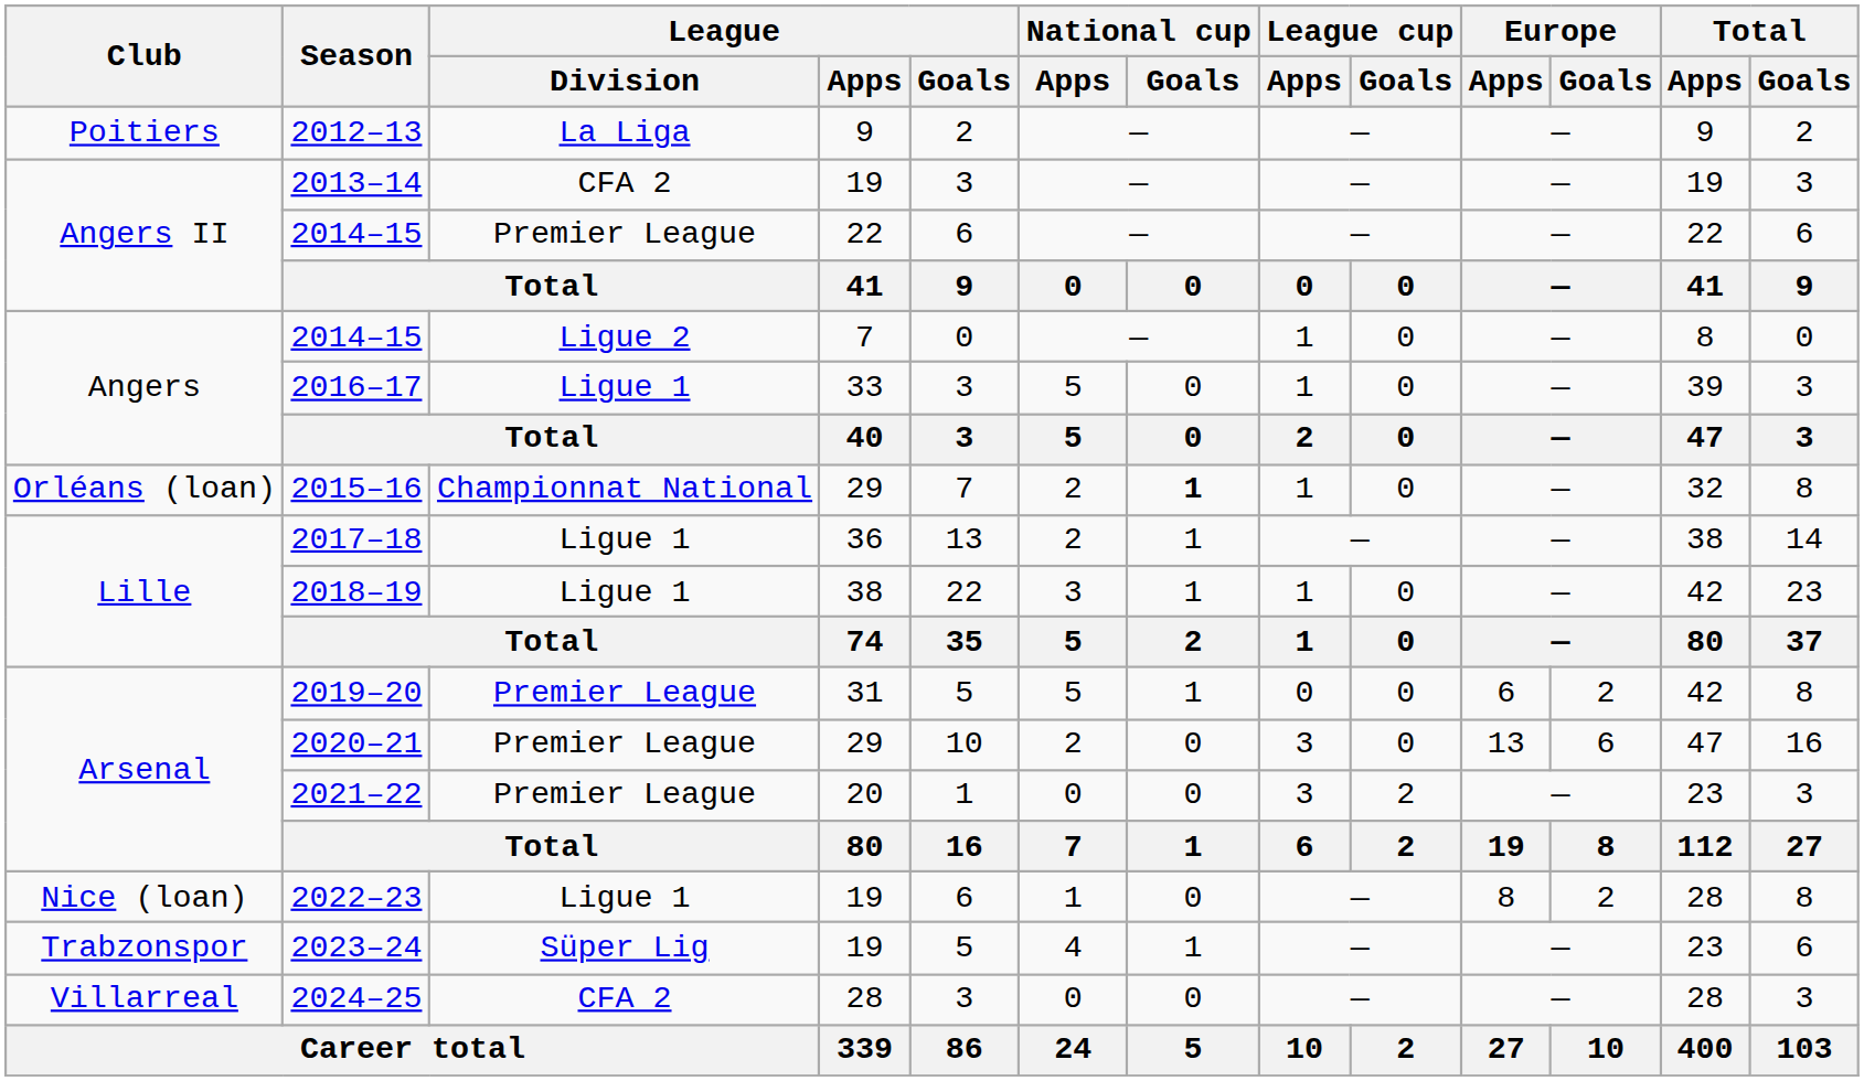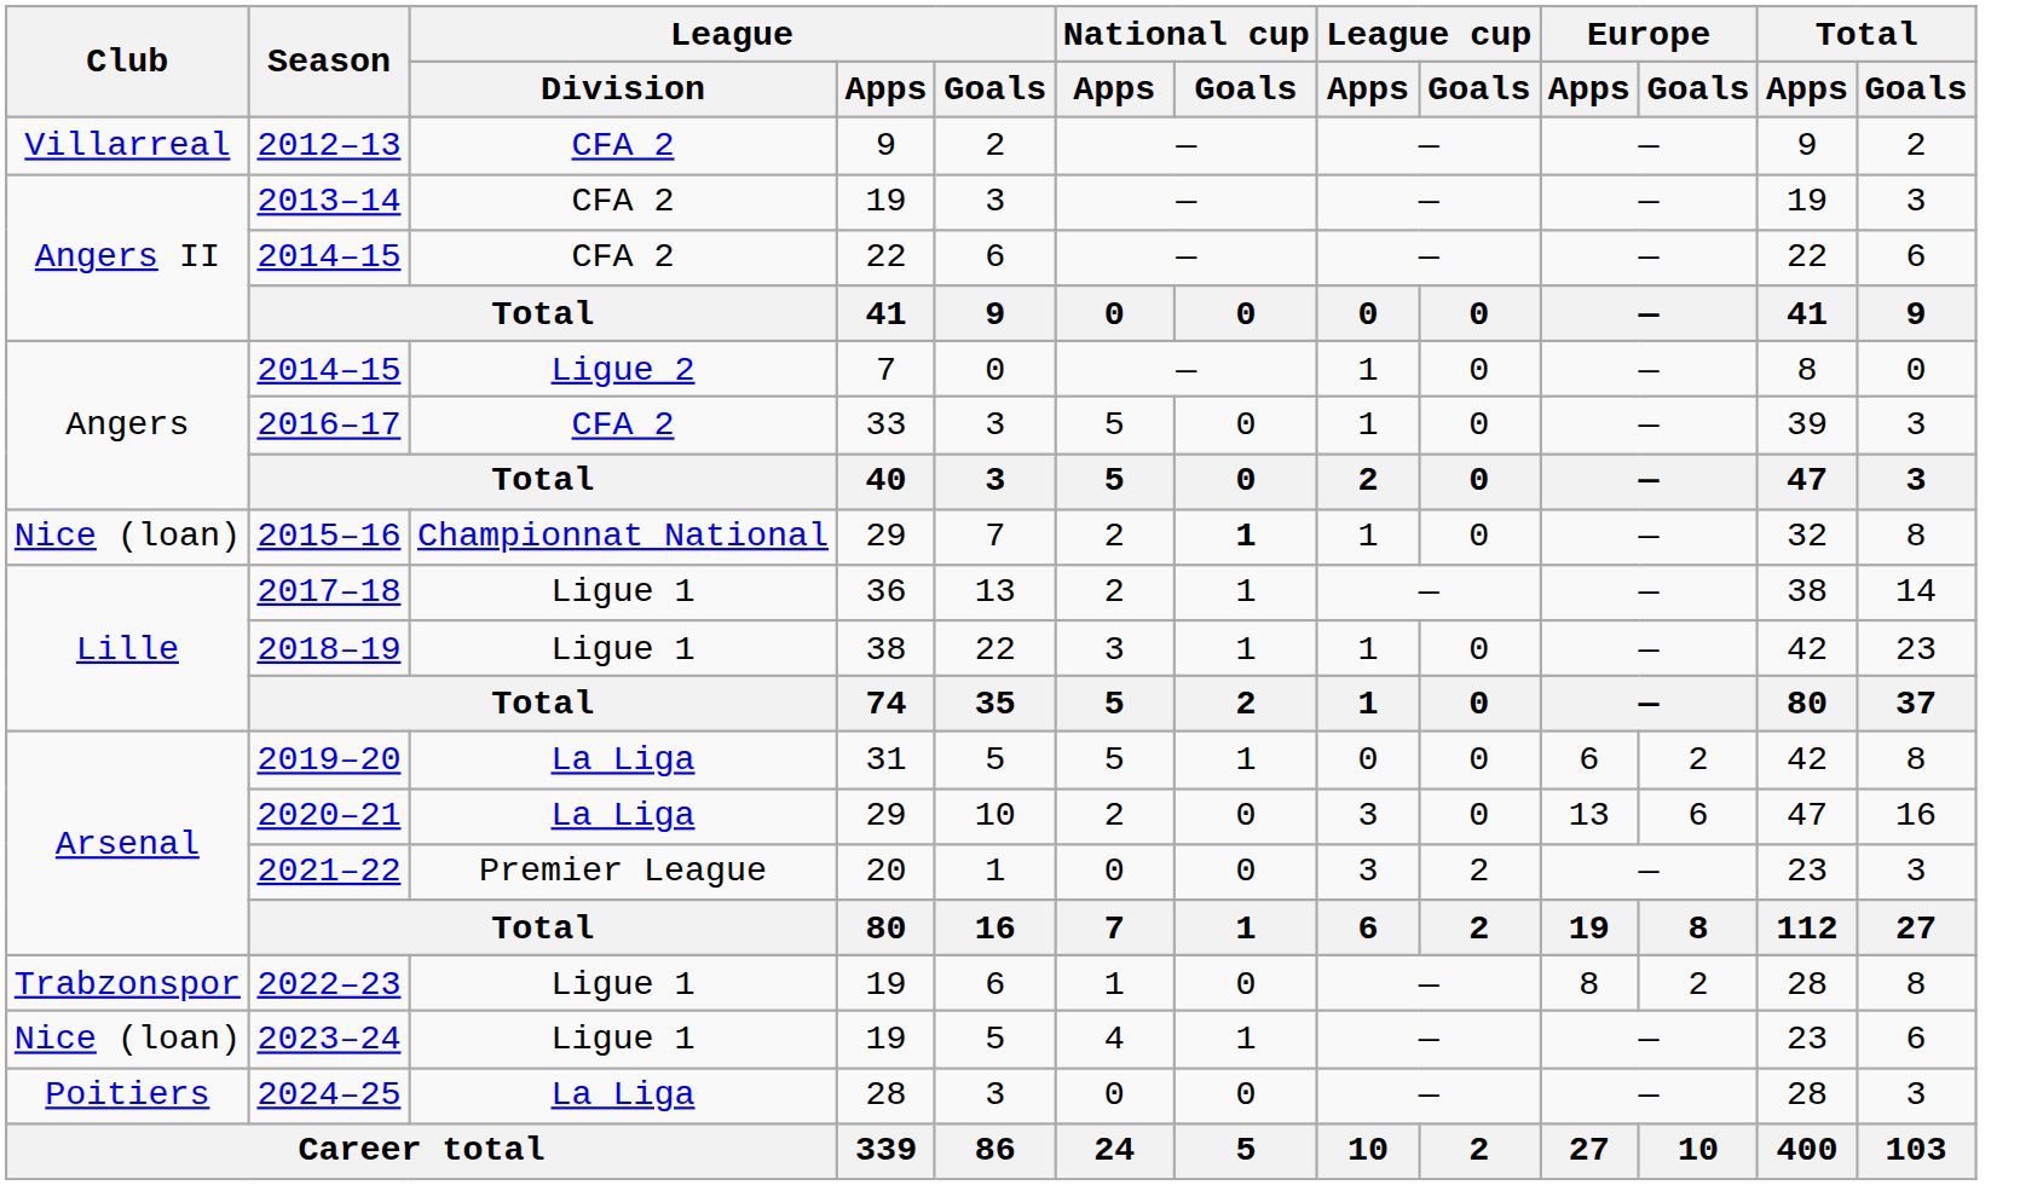 <table class="wikitable" style="text-align: center;">
 <tr>
 <th rowspan="2">Club</th>
 <th rowspan="2">Season</th>
 <th colspan="3">League</th>
 <th colspan="2">National cup</th>
 <th colspan="2">League cup</th>
 <th colspan="2">Europe</th>
 <th colspan="2">Total</th>
 </tr>
 <tr>
 <th>Division</th>
 <th>Apps</th>
 <th>Goals</th>
 <th>Apps</th>
 <th>Goals</th>
 <th>Apps</th>
 <th>Goals</th>
 <th>Apps</th>
 <th>Goals</th>
 <th>Apps</th>
 <th>Goals</th>
 </tr>
 <tr>
-<td><a href='#'>Poitiers</a></td>
+<td><a href='#'>Villarreal</a></td>
 <td><a href='#'>2012–13</a></td>
-<td><a href='#'>La Liga</a></td>
+<td><a href='#'>CFA 2</a></td>
 <td>9</td>
 <td>2</td>
 <td colspan="2">—</td>
 <td colspan="2">—</td>
 <td colspan="2">—</td>
 <td>9</td>
 <td>2</td>
 </tr>
 <tr>
 <td rowspan="3"><a href='#'>Angers</a> II</td>
 <td><a href='#'>2013–14</a></td>
 <td>CFA 2</td>
 <td>19</td>
 <td>3</td>
 <td colspan="2">—</td>
 <td colspan="2">—</td>
 <td colspan="2">—</td>
 <td>19</td>
 <td>3</td>
 </tr>
 <tr>
 <td><a href='#'>2014–15</a></td>
-<td>Premier League</td>
+<td>CFA 2</td>
 <td>22</td>
 <td>6</td>
 <td colspan="2">—</td>
 <td colspan="2">—</td>
 <td colspan="2">—</td>
 <td>22</td>
 <td>6</td>
 </tr>
 <tr>
 <th colspan="2">Total</th>
 <th>41</th>
 <th>9</th>
 <th>0</th>
 <th>0</th>
 <th>0</th>
 <th>0</th>
 <th colspan="2">—</th>
 <th>41</th>
 <th>9</th>
 </tr>
 <tr>
 <td rowspan="3">Angers</td>
 <td><a href='#'>2014–15</a></td>
 <td><a href='#'>Ligue 2</a></td>
 <td>7</td>
 <td>0</td>
 <td colspan="2">—</td>
 <td>1</td>
 <td>0</td>
 <td colspan="2">—</td>
 <td>8</td>
 <td>0</td>
 </tr>
 <tr>
 <td><a href='#'>2016–17</a></td>
-<td><a href='#'>Ligue 1</a></td>
+<td><a href='#'>CFA 2</a></td>
 <td>33</td>
 <td>3</td>
 <td>5</td>
 <td>0</td>
 <td>1</td>
 <td>0</td>
 <td colspan="2">—</td>
 <td>39</td>
 <td>3</td>
 </tr>
 <tr>
 <th colspan="2">Total</th>
 <th>40</th>
 <th>3</th>
 <th>5</th>
 <th>0</th>
 <th>2</th>
 <th>0</th>
 <th colspan="2">—</th>
 <th>47</th>
 <th>3</th>
 </tr>
 <tr>
-<td><a href='#'>Orléans</a> (loan)</td>
+<td><a href='#'>Nice</a> (loan)</td>
 <td><a href='#'>2015–16</a></td>
 <td><a href='#'>Championnat National</a></td>
 <td>29</td>
 <td>7</td>
 <td>2</td>
 <td><strong>1</strong></td>
 <td>1</td>
 <td>0</td>
 <td colspan="2">—</td>
 <td>32</td>
 <td>8</td>
 </tr>
 <tr>
 <td rowspan="3"><a href='#'>Lille</a></td>
 <td><a href='#'>2017–18</a></td>
 <td>Ligue 1</td>
 <td>36</td>
 <td>13</td>
 <td>2</td>
 <td>1</td>
 <td colspan="2">—</td>
 <td colspan="2">—</td>
 <td>38</td>
 <td>14</td>
 </tr>
 <tr>
 <td><a href='#'>2018–19</a></td>
 <td>Ligue 1</td>
 <td>38</td>
 <td>22</td>
 <td>3</td>
 <td>1</td>
 <td>1</td>
 <td>0</td>
 <td colspan="2">—</td>
 <td>42</td>
 <td>23</td>
 </tr>
 <tr>
 <th colspan="2">Total</th>
 <th>74</th>
 <th>35</th>
 <th>5</th>
 <th>2</th>
 <th>1</th>
 <th>0</th>
 <th colspan="2">—</th>
 <th>80</th>
 <th>37</th>
 </tr>
 <tr>
 <td rowspan="4"><a href='#'>Arsenal</a></td>
 <td><a href='#'>2019–20</a></td>
-<td><a href='#'>Premier League</a></td>
+<td><a href='#'>La Liga</a></td>
 <td>31</td>
 <td>5</td>
 <td>5</td>
 <td>1</td>
 <td>0</td>
 <td>0</td>
 <td>6</td>
 <td>2</td>
 <td>42</td>
 <td>8</td>
 </tr>
 <tr>
 <td><a href='#'>2020–21</a></td>
-<td>Premier League</td>
+<td><a href='#'>La Liga</a></td>
 <td>29</td>
 <td>10</td>
 <td>2</td>
 <td>0</td>
 <td>3</td>
 <td>0</td>
 <td>13</td>
 <td>6</td>
 <td>47</td>
 <td>16</td>
 </tr>
 <tr>
 <td><a href='#'>2021–22</a></td>
 <td>Premier League</td>
 <td>20</td>
 <td>1</td>
 <td>0</td>
 <td>0</td>
 <td>3</td>
 <td>2</td>
 <td colspan="2">—</td>
 <td>23</td>
 <td>3</td>
 </tr>
 <tr>
 <th colspan="2">Total</th>
 <th>80</th>
 <th>16</th>
 <th>7</th>
 <th>1</th>
 <th>6</th>
 <th>2</th>
 <th>19</th>
 <th>8</th>
 <th>112</th>
 <th>27</th>
 </tr>
 <tr>
-<td><a href='#'>Nice</a> (loan)</td>
+<td><a href='#'>Trabzonspor</a></td>
 <td><a href='#'>2022–23</a></td>
 <td>Ligue 1</td>
 <td>19</td>
 <td>6</td>
 <td>1</td>
 <td>0</td>
 <td colspan="2">—</td>
 <td>8</td>
 <td>2</td>
 <td>28</td>
 <td>8</td>
 </tr>
 <tr>
-<td><a href='#'>Trabzonspor</a></td>
+<td><a href='#'>Nice</a> (loan)</td>
 <td><a href='#'>2023–24</a></td>
-<td><a href='#'>Süper Lig</a></td>
+<td>Ligue 1</td>
 <td>19</td>
 <td>5</td>
 <td>4</td>
 <td>1</td>
 <td colspan="2">—</td>
 <td colspan="2">—</td>
 <td>23</td>
 <td>6</td>
 </tr>
 <tr>
-<td><a href='#'>Villarreal</a></td>
+<td><a href='#'>Poitiers</a></td>
 <td><a href='#'>2024–25</a></td>
-<td><a href='#'>CFA 2</a></td>
+<td><a href='#'>La Liga</a></td>
 <td>28</td>
 <td>3</td>
 <td>0</td>
 <td>0</td>
 <td colspan="2">—</td>
 <td colspan="2">—</td>
 <td>28</td>
 <td>3</td>
 </tr>
 <tr>
 <th colspan="3">Career total</th>
 <th>339</th>
 <th>86</th>
 <th>24</th>
 <th>5</th>
 <th>10</th>
 <th>2</th>
 <th>27</th>
 <th>10</th>
 <th>400</th>
 <th>103</th>
 </tr>
 </table>
